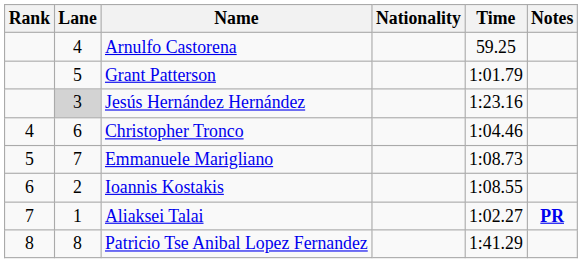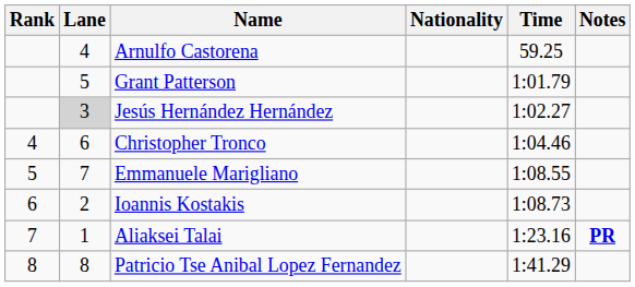 <table class="wikitable sortable" style="text-align:center">
 <tr>
 <th>Rank</th>
 <th>Lane</th>
 <th>Name</th>
 <th>Nationality</th>
 <th>Time</th>
 <th>Notes</th>
 </tr>
 <tr>
 <td></td>
 <td>4</td>
 <td align=left><a href='#'>Arnulfo Castorena</a></td>
 <td align=left></td>
 <td>59.25</td>
 <td></td>
 </tr>
 <tr>
 <td></td>
 <td>5</td>
 <td align=left><a href='#'>Grant Patterson</a></td>
 <td align=left></td>
 <td>1:01.79</td>
 <td></td>
 </tr>
 <tr>
 <td></td>
 <td style="background: lightgrey;">3</td>
 <td align=left><a href='#'>Jesús Hernández Hernández</a></td>
 <td align=left></td>
-<td>1:23.16</td>
+<td>1:02.27</td>
 <td></td>
 </tr>
 <tr>
 <td>4</td>
 <td>6</td>
 <td align=left><a href='#'>Christopher Tronco</a></td>
 <td align=left></td>
 <td>1:04.46</td>
 <td></td>
 </tr>
 <tr>
 <td>5</td>
 <td>7</td>
 <td align=left><a href='#'>Emmanuele Marigliano</a></td>
 <td align=left></td>
-<td>1:08.73</td>
+<td>1:08.55</td>
 <td></td>
 </tr>
 <tr>
 <td>6</td>
 <td>2</td>
 <td align=left><a href='#'>Ioannis Kostakis</a></td>
 <td align=left></td>
-<td>1:08.55</td>
+<td>1:08.73</td>
 <td></td>
 </tr>
 <tr>
 <td>7</td>
 <td>1</td>
 <td align=left><a href='#'>Aliaksei Talai</a></td>
 <td align=left></td>
-<td>1:02.27</td>
+<td>1:23.16</td>
 <td><strong><a href='#'>PR</a></strong></td>
 </tr>
 <tr>
 <td>8</td>
 <td>8</td>
 <td align=left><a href='#'>Patricio Tse Anibal Lopez Fernandez</a></td>
 <td align=left></td>
 <td>1:41.29</td>
 <td></td>
 </tr>
 </table>
